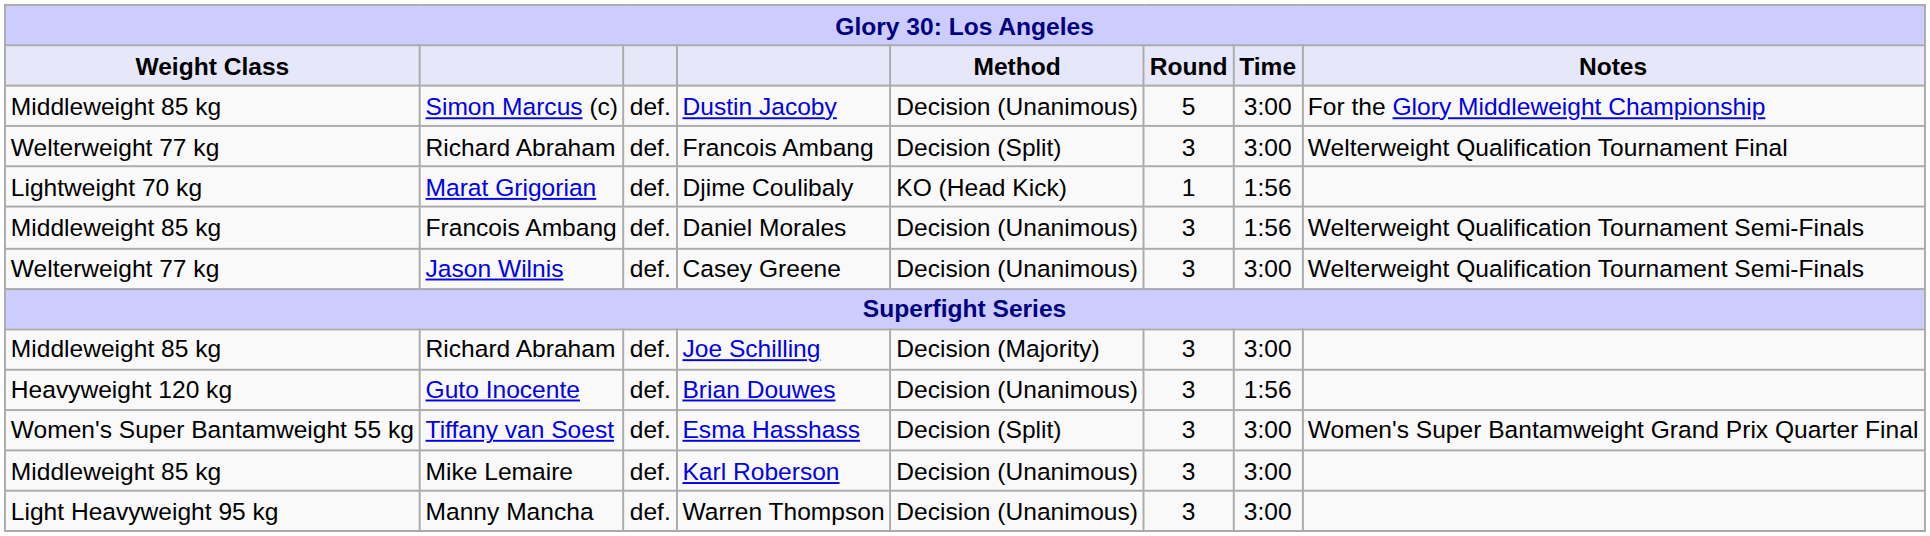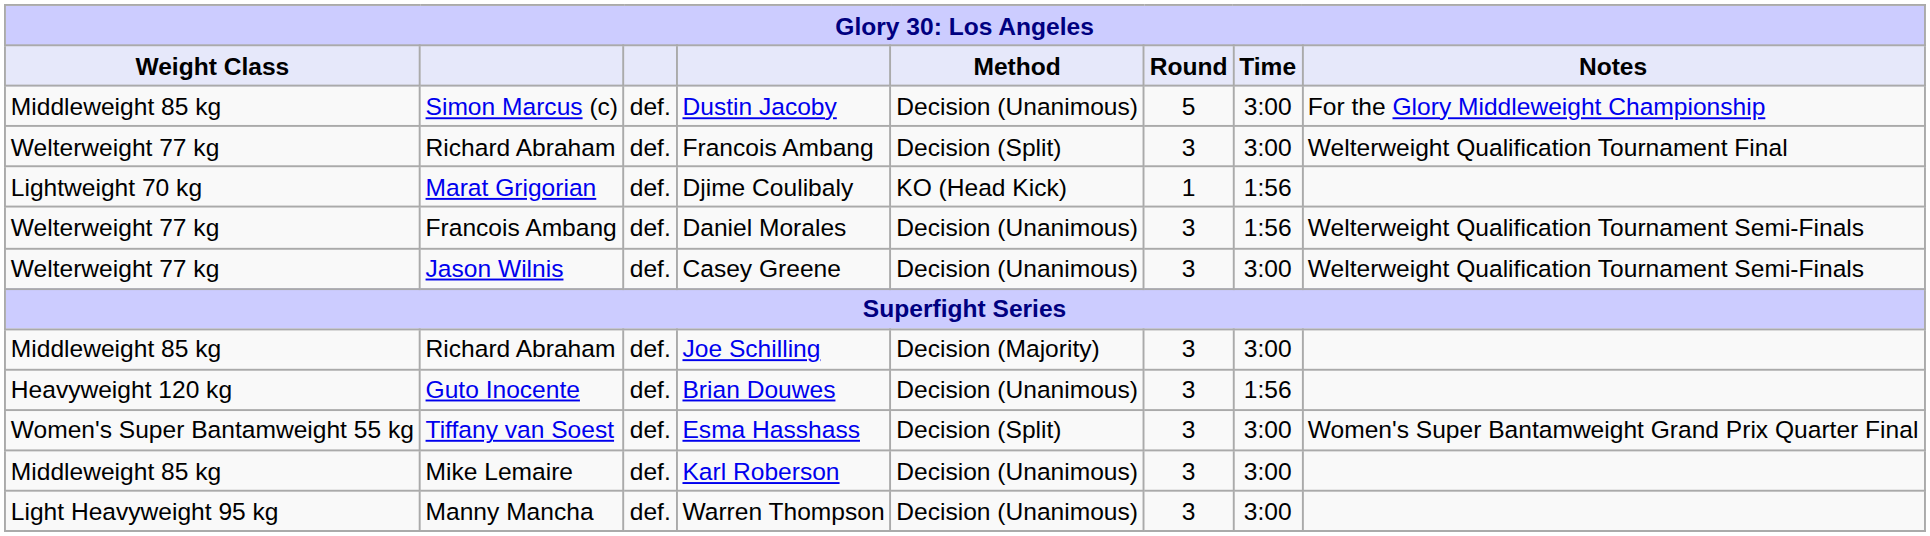 <table class="wikitable" style="font-size: 80%;">
 <tr>
 <th colspan="8" style="background-color: #ccf; color: #000080; text-align: center;"><strong>Glory 30: Los Angeles</strong></th>
 </tr>
 <tr>
 <th colspan="1" style="background-color: #E6E8FA; color: #000000; text-align: center;">Weight Class</th>
 <th colspan="1" style="background-color: #E6E8FA; color: #000000; text-align: center;"></th>
 <th colspan="1" style="background-color: #E6E8FA; color: #000000; text-align: center;"></th>
 <th colspan="1" style="background-color: #E6E8FA; color: #000000; text-align: center;"></th>
 <th colspan="1" style="background-color: #E6E8FA; color: #000000; text-align: center;">Method</th>
 <th colspan="1" style="background-color: #E6E8FA; color: #000000; text-align: center;">Round</th>
 <th colspan="1" style="background-color: #E6E8FA; color: #000000; text-align: center;">Time</th>
 <th colspan="1" style="background-color: #E6E8FA; color: #000000; text-align: center;">Notes</th>
 </tr>
 <tr>
 <td>Middleweight 85 kg</td>
 <td> <a href='#'>Simon Marcus</a> (c)</td>
 <td align=center>def.</td>
 <td> <a href='#'>Dustin Jacoby</a></td>
 <td>Decision (Unanimous)</td>
 <td align=center>5</td>
 <td align=center>3:00</td>
 <td>For the <a href='#'>Glory Middleweight Championship</a></td>
 </tr>
 <tr>
 <td>Welterweight 77 kg</td>
 <td> Richard Abraham</td>
 <td align=center>def.</td>
 <td> Francois Ambang</td>
 <td>Decision (Split)</td>
 <td align=center>3</td>
 <td align=center>3:00</td>
 <td>Welterweight Qualification Tournament Final</td>
 </tr>
 <tr>
 <td>Lightweight 70 kg</td>
 <td> <a href='#'>Marat Grigorian</a></td>
 <td align=center>def.</td>
 <td> Djime Coulibaly</td>
 <td>KO (Head Kick)</td>
 <td align=center>1</td>
 <td align=center>1:56</td>
 <td></td>
 </tr>
 <tr>
-<td>Middleweight 85 kg</td>
+<td>Welterweight 77 kg</td>
 <td> Francois Ambang</td>
 <td align=center>def.</td>
 <td> Daniel Morales</td>
 <td>Decision (Unanimous)</td>
 <td align=center>3</td>
 <td align=center>1:56</td>
 <td>Welterweight Qualification Tournament Semi-Finals</td>
 </tr>
 <tr>
 <td>Welterweight 77 kg</td>
 <td> <a href='#'>Jason Wilnis</a></td>
 <td align=center>def.</td>
 <td> Casey Greene</td>
 <td>Decision (Unanimous)</td>
 <td align=center>3</td>
 <td align=center>3:00</td>
 <td>Welterweight Qualification Tournament Semi-Finals</td>
 </tr>
 <tr>
 <th colspan="8" style="background-color: #ccf; color: #000080; text-align: center;"><strong>Superfight Series</strong></th>
 </tr>
 <tr>
 <td>Middleweight 85 kg</td>
 <td> Richard Abraham</td>
 <td align=center>def.</td>
 <td> <a href='#'>Joe Schilling</a></td>
 <td>Decision (Majority)</td>
 <td align=center>3</td>
 <td align=center>3:00</td>
 <td></td>
 </tr>
 <tr>
 <td>Heavyweight 120 kg</td>
 <td> <a href='#'>Guto Inocente</a></td>
 <td align=center>def.</td>
 <td> <a href='#'>Brian Douwes</a></td>
 <td>Decision (Unanimous)</td>
 <td align=center>3</td>
 <td align=center>1:56</td>
 <td></td>
 </tr>
 <tr>
 <td>Women's Super Bantamweight 55 kg</td>
 <td> <a href='#'>Tiffany van Soest</a></td>
 <td align=center>def.</td>
 <td> <a href='#'>Esma Hasshass</a></td>
 <td>Decision (Split)</td>
 <td align=center>3</td>
 <td align=center>3:00</td>
 <td>Women's Super Bantamweight Grand Prix Quarter Final</td>
 </tr>
 <tr>
 <td>Middleweight 85 kg</td>
 <td> Mike Lemaire</td>
 <td align=center>def.</td>
 <td> <a href='#'>Karl Roberson</a></td>
 <td>Decision (Unanimous)</td>
 <td align=center>3</td>
 <td align=center>3:00</td>
 <td></td>
 </tr>
 <tr>
 <td>Light Heavyweight 95 kg</td>
 <td> Manny Mancha</td>
 <td align=center>def.</td>
 <td> Warren Thompson</td>
 <td>Decision (Unanimous)</td>
 <td align=center>3</td>
 <td align=center>3:00</td>
 <td></td>
 </tr>
 <tr>
 </tr>
 </table>
